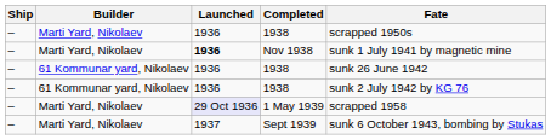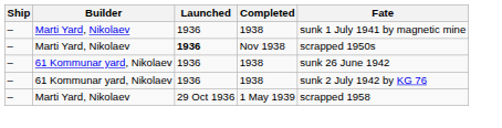 <table class="wikitable">
 <tr>
 <th>Ship</th>
 <th>Builder</th>
 <th>Launched</th>
 <th>Completed</th>
 <th>Fate</th>
 </tr>
 <tr>
 <td> – </td>
 <td><a href='#'>Marti Yard</a>, <a href='#'>Nikolaev</a></td>
 <td>1936</td>
 <td>1938</td>
-<td>scrapped 1950s </td>
+<td>sunk 1 July 1941 by magnetic mine</td>
 </tr>
 <tr>
 <td> – </td>
 <td>Marti Yard, Nikolaev</td>
 <td><strong>1936</strong></td>
 <td>Nov 1938</td>
-<td>sunk 1 July 1941 by magnetic mine</td>
+<td>scrapped 1950s </td>
 </tr>
 <tr>
 <td> – </td>
 <td><a href='#'>61 Kommunar yard</a>, Nikolaev</td>
 <td>1936</td>
 <td>1938</td>
 <td>sunk 26 June 1942</td>
 </tr>
 <tr>
 <td> – </td>
 <td>61 Kommunar yard, Nikolaev</td>
 <td>1936</td>
 <td>1938</td>
 <td>sunk 2 July 1942 by <a href='#'>KG 76</a></td>
 </tr>
 <tr>
 <td> – </td>
 <td>Marti Yard, Nikolaev</td>
-<td style="background: lavender;">29 Oct 1936</td>
+<td>29 Oct 1936</td>
 <td>1 May 1939</td>
 <td>scrapped 1958</td>
 </tr>
-<tr>
-<td> – </td>
-<td>Marti Yard, Nikolaev</td>
-<td>1937</td>
-<td>Sept 1939</td>
-<td>sunk 6 October 1943, bombing by <a href='#'>Stukas</a></td>
-</tr>
 </table>
